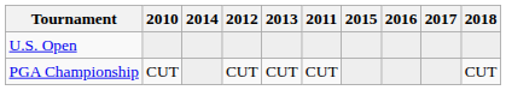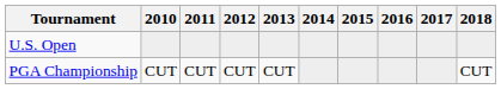 <table class="wikitable" style="font-size:95%;text-align:center;">
 <tr>
 <th>Tournament</th>
 <th>2010</th>
-<th>2014</th>
+<th>2011</th>
 <th>2012</th>
 <th>2013</th>
-<th>2011</th>
+<th>2014</th>
 <th>2015</th>
 <th>2016</th>
 <th>2017</th>
 <th>2018</th>
 </tr>
 <tr>
 <td align=left><a href='#'>U.S. Open</a></td>
 <td style="background:#eeeeee;"></td>
 <td style="background:#eeeeee;"></td>
 <td style="background:#eeeeee;"></td>
 <td style="background:#eeeeee;"></td>
 <td style="background:#eeeeee;"></td>
 <td style="background:#eeeeee;"></td>
 <td style="background:#eeeeee;"></td>
 <td style="background:#eeeeee;"></td>
 <td style="background:#eeeeee;"></td>
 </tr>
 <tr>
 <td align=left><a href='#'>PGA Championship</a></td>
 <td>CUT</td>
-<td style="background:#eeeeee;"></td>
 <td>CUT</td>
 <td>CUT</td>
 <td>CUT</td>
 <td style="background:#eeeeee;"></td>
 <td style="background:#eeeeee;"></td>
 <td style="background:#eeeeee;"></td>
+<td style="background:#eeeeee;"></td>
 <td>CUT</td>
 </tr>
 </table>
